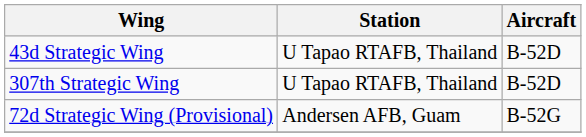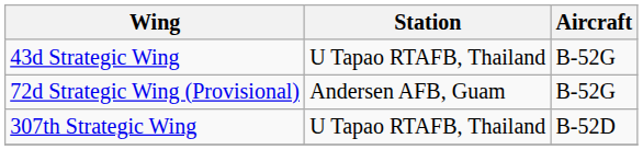 <table class="wikitable">
 <tr>
 <th>Wing</th>
 <th>Station</th>
 <th>Aircraft</th>
 </tr>
 <tr>
 <td><a href='#'>43d Strategic Wing</a></td>
 <td>U Tapao RTAFB, Thailand</td>
-<td>B-52D</td>
+<td>B-52G</td>
+</tr>
+<tr>
+<td><a href='#'>72d Strategic Wing (Provisional)</a></td>
+<td>Andersen AFB, Guam</td>
+<td>B-52G</td>
 </tr>
 <tr>
 <td><a href='#'>307th Strategic Wing</a></td>
 <td>U Tapao RTAFB, Thailand</td>
 <td>B-52D</td>
 </tr>
 <tr>
-<td><a href='#'>72d Strategic Wing (Provisional)</a></td>
-<td>Andersen AFB, Guam</td>
-<td>B-52G</td>
-</tr>
-<tr>
 </tr>
 </table>
